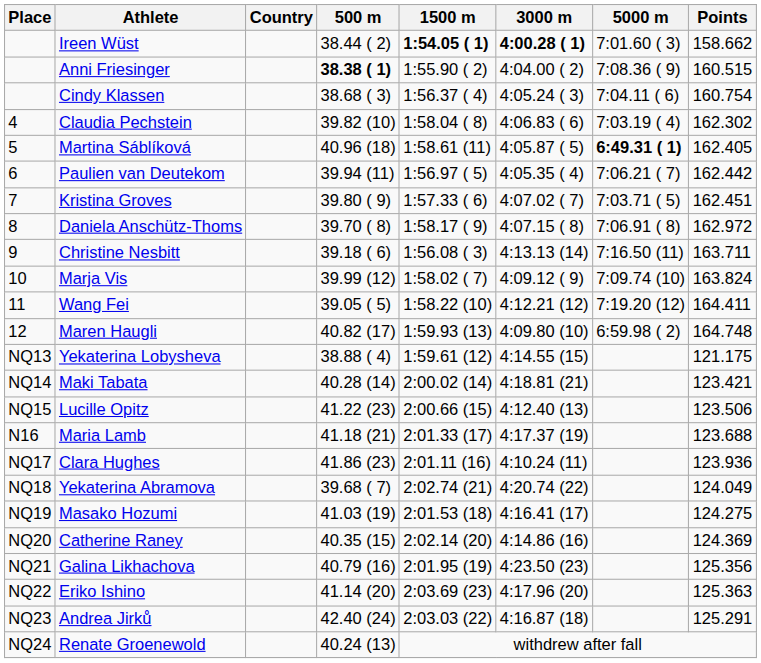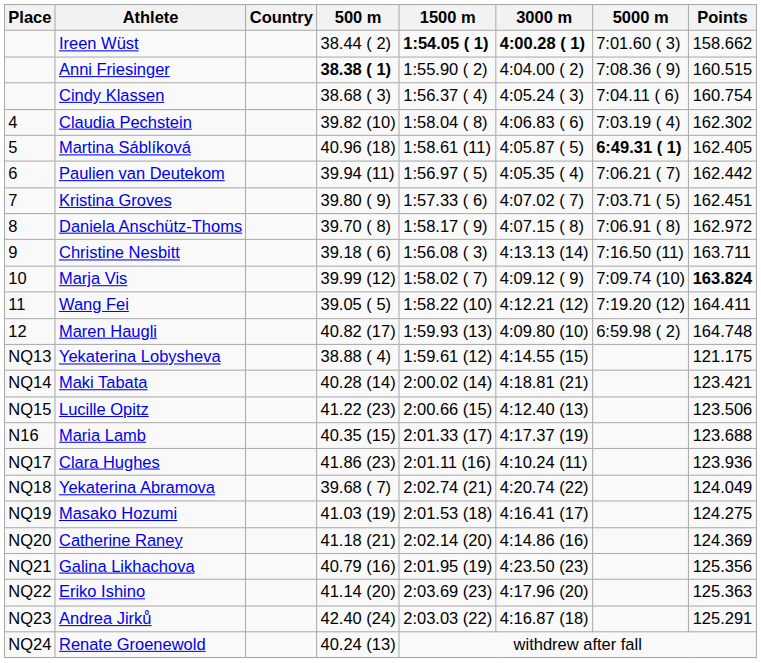 <table class="wikitable sortable" border="1">
 <tr align=left bgcolor=#DDDDDD>
 <th>Place</th>
 <th>Athlete</th>
 <th>Country</th>
 <th>500 m</th>
 <th>1500 m</th>
 <th>3000 m</th>
 <th>5000 m</th>
 <th>Points</th>
 </tr>
 <tr>
 <td></td>
 <td align="left"><a href='#'>Ireen Wüst</a></td>
 <td align="left"></td>
 <td>38.44 ( 2)</td>
 <td><strong>1:54.05 ( 1)</strong></td>
 <td><strong>4:00.28 ( 1)</strong></td>
 <td>7:01.60 ( 3)</td>
 <td>158.662</td>
 </tr>
 <tr>
 <td></td>
 <td align="left"><a href='#'>Anni Friesinger</a></td>
 <td align="left"></td>
 <td><strong>38.38 ( 1)</strong></td>
 <td>1:55.90 ( 2)</td>
 <td>4:04.00 ( 2)</td>
 <td>7:08.36 ( 9)</td>
 <td>160.515</td>
 </tr>
 <tr>
 <td></td>
 <td align="left"><a href='#'>Cindy Klassen</a></td>
 <td align="left"></td>
 <td>38.68 ( 3)</td>
 <td>1:56.37 ( 4)</td>
 <td>4:05.24 ( 3)</td>
 <td>7:04.11 ( 6)</td>
 <td>160.754</td>
 </tr>
 <tr>
 <td>4</td>
 <td align="left"><a href='#'>Claudia Pechstein</a></td>
 <td align="left"></td>
 <td>39.82 (10)</td>
 <td>1:58.04 ( 8)</td>
 <td>4:06.83 ( 6)</td>
 <td>7:03.19 ( 4)</td>
 <td>162.302</td>
 </tr>
 <tr>
 <td>5</td>
 <td align="left"><a href='#'>Martina Sáblíková</a></td>
 <td align="left"></td>
 <td>40.96 (18)</td>
 <td>1:58.61 (11)</td>
 <td>4:05.87 ( 5)</td>
 <td><strong>6:49.31 ( 1)</strong></td>
 <td>162.405</td>
 </tr>
 <tr>
 <td>6</td>
 <td align="left"><a href='#'>Paulien van Deutekom</a></td>
 <td align="left"></td>
 <td>39.94 (11)</td>
 <td>1:56.97 ( 5)</td>
 <td>4:05.35 ( 4)</td>
 <td>7:06.21 ( 7)</td>
 <td>162.442</td>
 </tr>
 <tr>
 <td>7</td>
 <td align="left"><a href='#'>Kristina Groves</a></td>
 <td align="left"></td>
 <td>39.80 ( 9)</td>
 <td>1:57.33 ( 6)</td>
 <td>4:07.02 ( 7)</td>
 <td>7:03.71 ( 5)</td>
 <td>162.451</td>
 </tr>
 <tr>
 <td>8</td>
 <td align="left"><a href='#'>Daniela Anschütz-Thoms</a></td>
 <td align="left"></td>
 <td>39.70 ( 8)</td>
 <td>1:58.17 ( 9)</td>
 <td>4:07.15 ( 8)</td>
 <td>7:06.91 ( 8)</td>
 <td>162.972</td>
 </tr>
 <tr>
 <td>9</td>
 <td align="left"><a href='#'>Christine Nesbitt</a></td>
 <td align="left"></td>
 <td>39.18 ( 6)</td>
 <td>1:56.08 ( 3)</td>
 <td>4:13.13 (14)</td>
 <td>7:16.50 (11)</td>
 <td>163.711</td>
 </tr>
 <tr>
 <td>10</td>
 <td align="left"><a href='#'>Marja Vis</a></td>
 <td align="left"></td>
 <td>39.99 (12)</td>
 <td>1:58.02 ( 7)</td>
 <td>4:09.12 ( 9)</td>
 <td>7:09.74 (10)</td>
-<td>163.824</td>
+<td><strong>163.824</strong></td>
 </tr>
 <tr>
 <td>11</td>
 <td align="left"><a href='#'>Wang Fei</a></td>
 <td align="left"></td>
 <td>39.05 ( 5)</td>
 <td>1:58.22 (10)</td>
 <td>4:12.21 (12)</td>
 <td>7:19.20 (12)</td>
 <td>164.411</td>
 </tr>
 <tr>
 <td>12</td>
 <td align="left"><a href='#'>Maren Haugli</a></td>
 <td align="left"></td>
 <td>40.82 (17)</td>
 <td>1:59.93 (13)</td>
 <td>4:09.80 (10)</td>
 <td>6:59.98 ( 2)</td>
 <td>164.748</td>
 </tr>
 <tr>
 <td>NQ13</td>
 <td align="left"><a href='#'>Yekaterina Lobysheva</a></td>
 <td align="left"></td>
 <td>38.88 ( 4)</td>
 <td>1:59.61 (12)</td>
 <td>4:14.55 (15)</td>
 <td></td>
 <td>121.175</td>
 </tr>
 <tr>
 <td>NQ14</td>
 <td align="left"><a href='#'>Maki Tabata</a></td>
 <td align="left"></td>
 <td>40.28 (14)</td>
 <td>2:00.02 (14)</td>
 <td>4:18.81 (21)</td>
 <td></td>
 <td>123.421</td>
 </tr>
 <tr>
 <td>NQ15</td>
 <td align="left"><a href='#'>Lucille Opitz</a></td>
 <td align="left"></td>
 <td>41.22 (23)</td>
 <td>2:00.66 (15)</td>
 <td>4:12.40 (13)</td>
 <td></td>
 <td>123.506</td>
 </tr>
 <tr>
 <td>N16</td>
 <td align="left"><a href='#'>Maria Lamb</a></td>
 <td align="left"></td>
-<td>41.18 (21)</td>
+<td>40.35 (15)</td>
 <td>2:01.33 (17)</td>
 <td>4:17.37 (19)</td>
 <td></td>
 <td>123.688</td>
 </tr>
 <tr>
 <td>NQ17</td>
 <td align="left"><a href='#'>Clara Hughes</a></td>
 <td align="left"></td>
 <td>41.86 (23)</td>
 <td>2:01.11 (16)</td>
 <td>4:10.24 (11)</td>
 <td></td>
 <td>123.936</td>
 </tr>
 <tr>
 <td>NQ18</td>
 <td align="left"><a href='#'>Yekaterina Abramova</a></td>
 <td align="left"></td>
 <td>39.68 ( 7)</td>
 <td>2:02.74 (21)</td>
 <td>4:20.74 (22)</td>
 <td></td>
 <td>124.049</td>
 </tr>
 <tr>
 <td>NQ19</td>
 <td align="left"><a href='#'>Masako Hozumi</a></td>
 <td align="left"></td>
 <td>41.03 (19)</td>
 <td>2:01.53 (18)</td>
 <td>4:16.41 (17)</td>
 <td></td>
 <td>124.275</td>
 </tr>
 <tr>
 <td>NQ20</td>
 <td align="left"><a href='#'>Catherine Raney</a></td>
 <td align="left"></td>
-<td>40.35 (15)</td>
+<td>41.18 (21)</td>
 <td>2:02.14 (20)</td>
 <td>4:14.86 (16)</td>
 <td></td>
 <td>124.369</td>
 </tr>
 <tr>
 <td>NQ21</td>
 <td align="left"><a href='#'>Galina Likhachova</a></td>
 <td align="left"></td>
 <td>40.79 (16)</td>
 <td>2:01.95 (19)</td>
 <td>4:23.50 (23)</td>
 <td></td>
 <td>125.356</td>
 </tr>
 <tr>
 <td>NQ22</td>
 <td align="left"><a href='#'>Eriko Ishino</a></td>
 <td align="left"></td>
 <td>41.14 (20)</td>
 <td>2:03.69 (23)</td>
 <td>4:17.96 (20)</td>
 <td></td>
 <td>125.363</td>
 </tr>
 <tr>
 <td>NQ23</td>
 <td align="left"><a href='#'>Andrea Jirků</a></td>
 <td align="left"></td>
 <td>42.40 (24)</td>
 <td>2:03.03 (22)</td>
 <td>4:16.87 (18)</td>
 <td></td>
 <td>125.291</td>
 </tr>
 <tr>
 <td>NQ24</td>
 <td align="left"><a href='#'>Renate Groenewold</a></td>
 <td align="left"></td>
 <td>40.24 (13)</td>
 <td colspan="4" align="center">withdrew after fall</td>
 </tr>
 <tr>
 </tr>
 </table>
